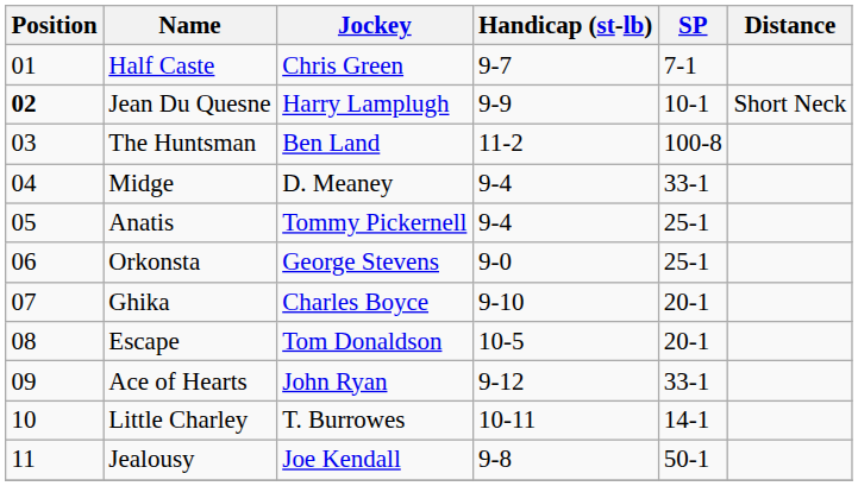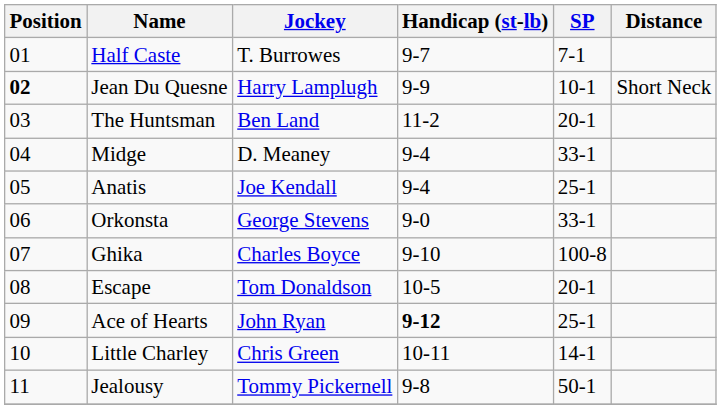 <table class="wikitable sortable">
 <tr>
 <th data-sort-type="number">Position</th>
 <th>Name</th>
 <th><a href='#'>Jockey</a></th>
 <th>Handicap (<a href='#'>st</a>-<a href='#'>lb</a>)</th>
 <th><a href='#'>SP</a></th>
 <th>Distance</th>
 </tr>
 <tr>
 <td>01</td>
 <td><a href='#'>Half Caste</a></td>
-<td><a href='#'>Chris Green</a></td>
+<td>T. Burrowes</td>
 <td>9-7</td>
 <td>7-1</td>
 <td></td>
 </tr>
 <tr>
 <td><strong>02</strong></td>
 <td>Jean Du Quesne</td>
 <td><a href='#'>Harry Lamplugh</a></td>
 <td>9-9</td>
 <td>10-1</td>
 <td>Short Neck</td>
 </tr>
 <tr>
 <td>03</td>
 <td>The Huntsman</td>
 <td><a href='#'>Ben Land</a></td>
 <td>11-2</td>
-<td>100-8</td>
+<td>20-1</td>
 <td></td>
 </tr>
 <tr>
 <td>04</td>
 <td>Midge</td>
 <td>D. Meaney</td>
 <td>9-4</td>
 <td>33-1</td>
 <td></td>
 </tr>
 <tr>
 <td>05</td>
 <td>Anatis</td>
-<td><a href='#'>Tommy Pickernell</a></td>
+<td><a href='#'>Joe Kendall</a></td>
 <td>9-4</td>
 <td>25-1</td>
 <td></td>
 </tr>
 <tr>
 <td>06</td>
 <td>Orkonsta</td>
 <td><a href='#'>George Stevens</a></td>
 <td>9-0</td>
-<td>25-1</td>
+<td>33-1</td>
 <td></td>
 </tr>
 <tr>
 <td>07</td>
 <td>Ghika</td>
 <td><a href='#'>Charles Boyce</a></td>
 <td>9-10</td>
-<td>20-1</td>
+<td>100-8</td>
 <td></td>
 </tr>
 <tr>
 <td>08</td>
 <td>Escape</td>
 <td><a href='#'>Tom Donaldson</a></td>
 <td>10-5</td>
 <td>20-1</td>
 <td></td>
 </tr>
 <tr>
 <td>09</td>
 <td>Ace of Hearts</td>
 <td><a href='#'>John Ryan</a></td>
-<td>9-12</td>
-<td>33-1</td>
+<td><strong>9-12</strong></td>
+<td>25-1</td>
 <td></td>
 </tr>
 <tr>
 <td>10</td>
 <td>Little Charley</td>
-<td>T. Burrowes</td>
+<td><a href='#'>Chris Green</a></td>
 <td>10-11</td>
 <td>14-1</td>
 <td></td>
 </tr>
 <tr>
 <td>11</td>
 <td>Jealousy</td>
-<td><a href='#'>Joe Kendall</a></td>
+<td><a href='#'>Tommy Pickernell</a></td>
 <td>9-8</td>
 <td>50-1</td>
 <td></td>
 </tr>
 <tr>
 </tr>
 </table>
